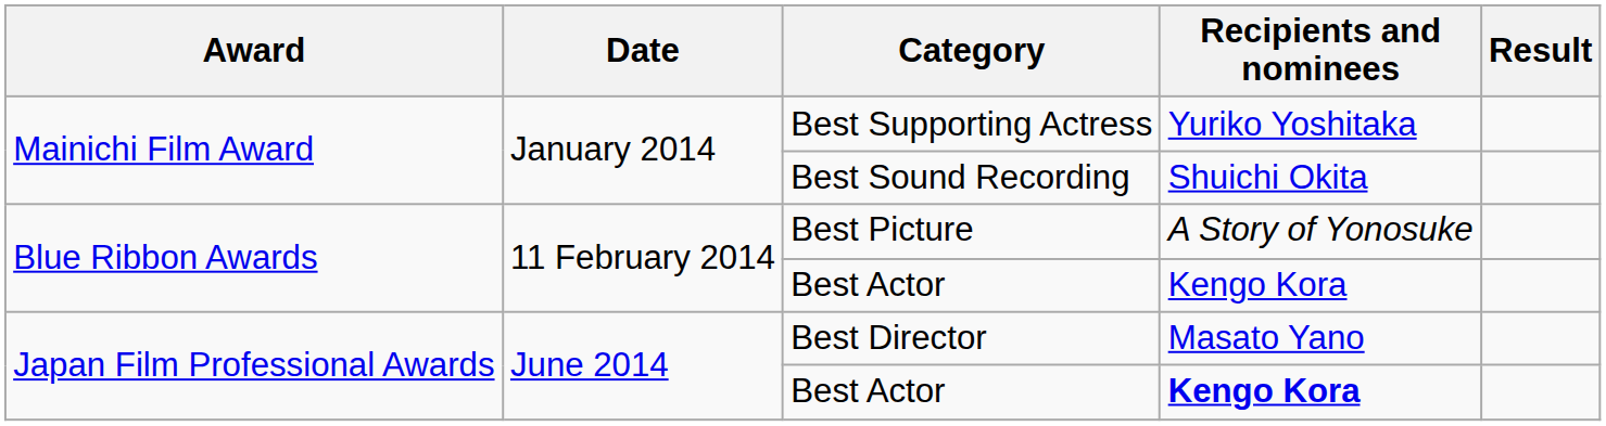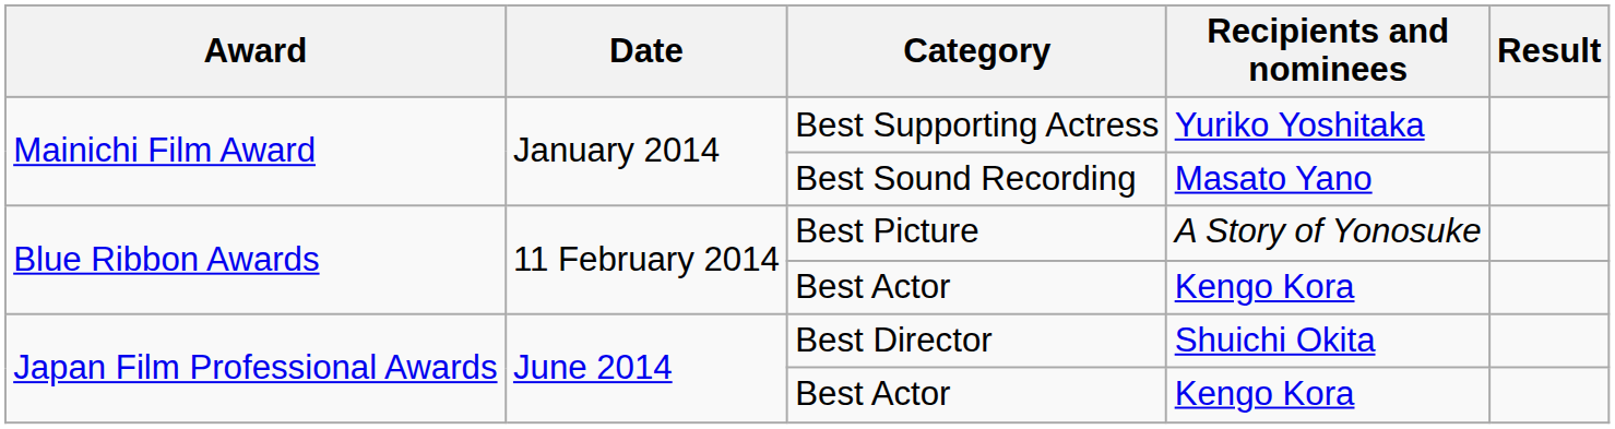 <table class="wikitable sortable">
 <tr>
 <th>Award</th>
 <th>Date</th>
 <th>Category</th>
 <th>Recipients and <br>nominees</th>
 <th>Result</th>
 </tr>
 <tr>
 <td rowspan="2"><a href='#'>Mainichi Film Award</a></td>
 <td rowspan="2">January 2014</td>
 <td>Best Supporting Actress</td>
 <td><a href='#'>Yuriko Yoshitaka</a></td>
 <td></td>
 </tr>
 <tr>
 <td>Best Sound Recording</td>
-<td><a href='#'>Shuichi Okita</a></td>
+<td><a href='#'>Masato Yano</a></td>
 <td></td>
 </tr>
 <tr>
 <td rowspan="2"><a href='#'>Blue Ribbon Awards</a></td>
 <td rowspan="2">11 February 2014</td>
 <td>Best Picture</td>
 <td><em>A Story of Yonosuke</em></td>
 <td></td>
 </tr>
 <tr>
 <td>Best Actor</td>
 <td><a href='#'>Kengo Kora</a></td>
 <td></td>
 </tr>
 <tr>
 <td rowspan="2"><a href='#'>Japan Film Professional Awards</a></td>
 <td rowspan="2"><a href='#'>June 2014</a></td>
 <td>Best Director</td>
-<td><a href='#'>Masato Yano</a></td>
+<td><a href='#'>Shuichi Okita</a></td>
 <td></td>
 </tr>
 <tr>
 <td>Best Actor</td>
-<td><strong><a href='#'>Kengo Kora</a></strong></td>
+<td><a href='#'>Kengo Kora</a></td>
 <td></td>
 </tr>
 </table>
